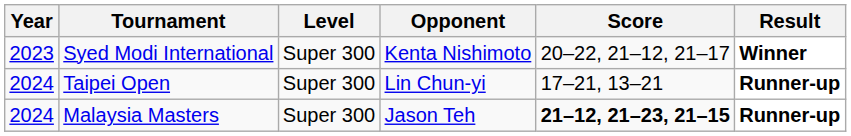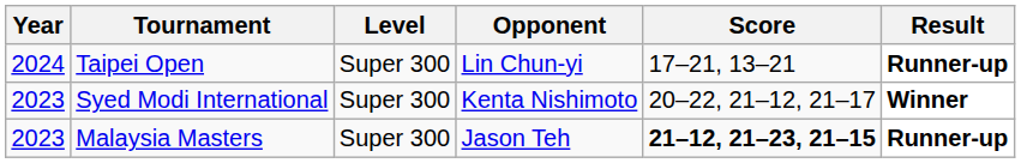 <table class="sortable wikitable" style="font-size: 90%;">
 <tr>
 <th>Year</th>
 <th>Tournament</th>
 <th>Level</th>
 <th>Opponent</th>
 <th>Score</th>
 <th>Result</th>
 </tr>
 <tr>
+<td align="center"><a href='#'>2024</a></td>
+<td align="left"><a href='#'>Taipei Open</a></td>
+<td align="left">Super 300</td>
+<td align="left"> <a href='#'>Lin Chun-yi</a></td>
+<td align="left">17–21, 13–21</td>
+<td style="text-align:left; background:white"> <strong>Runner-up</strong></td>
+</tr>
+<tr>
 <td align="center"><a href='#'>2023</a></td>
 <td align="left"><a href='#'>Syed Modi International</a></td>
 <td align="left">Super 300</td>
 <td align="left"> <a href='#'>Kenta Nishimoto</a></td>
 <td align="left">20–22, 21–12, 21–17</td>
 <td style="text-align:left; background:white"> <strong>Winner</strong></td>
 </tr>
 <tr>
-<td align="center"><a href='#'>2024</a></td>
-<td align="left"><a href='#'>Taipei Open</a></td>
-<td align="left">Super 300</td>
-<td align="left"> <a href='#'>Lin Chun-yi</a></td>
-<td align="left">17–21, 13–21</td>
-<td style="text-align:left; background:white"> <strong>Runner-up</strong></td>
-</tr>
-<tr>
-<td align="center"><a href='#'>2024</a></td>
+<td align="center"><a href='#'>2023</a></td>
 <td align="left"><a href='#'>Malaysia Masters</a></td>
 <td align="left">Super 300</td>
 <td align="left"> <a href='#'>Jason Teh</a></td>
 <td align="left"><strong>21–12, 21–23, 21–15</strong></td>
 <td style="text-align:left; background:white"> <strong>Runner-up</strong></td>
 </tr>
 </table>
